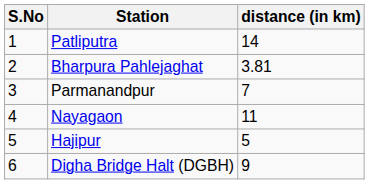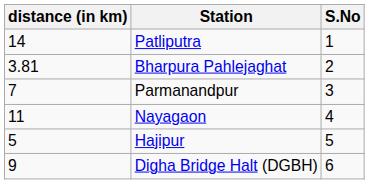 <table class="wikitable" border="1">
 <tr>
+<th>distance (in km)</th>
+<th>Station</th>
 <th>S.No</th>
-<th>Station</th>
-<th>distance (in km)</th>
 </tr>
 <tr>
+<td>14</td>
+<td><a href='#'>Patliputra</a></td>
 <td>1</td>
-<td><a href='#'>Patliputra</a></td>
-<td>14</td>
 </tr>
 <tr>
+<td>3.81</td>
+<td><a href='#'>Bharpura Pahlejaghat</a></td>
 <td>2</td>
-<td><a href='#'>Bharpura Pahlejaghat</a></td>
-<td>3.81</td>
 </tr>
 <tr>
+<td>7</td>
+<td>Parmanandpur</td>
 <td>3</td>
-<td>Parmanandpur</td>
-<td>7</td>
 </tr>
 <tr>
+<td>11</td>
+<td><a href='#'>Nayagaon</a></td>
 <td>4</td>
-<td><a href='#'>Nayagaon</a></td>
-<td>11</td>
 </tr>
 <tr>
 <td>5</td>
 <td><a href='#'>Hajipur</a></td>
 <td>5</td>
 </tr>
 <tr>
+<td>9</td>
+<td><a href='#'>Digha Bridge Halt</a> (DGBH)</td>
 <td>6</td>
-<td><a href='#'>Digha Bridge Halt</a> (DGBH)</td>
-<td>9</td>
 </tr>
 </table>
